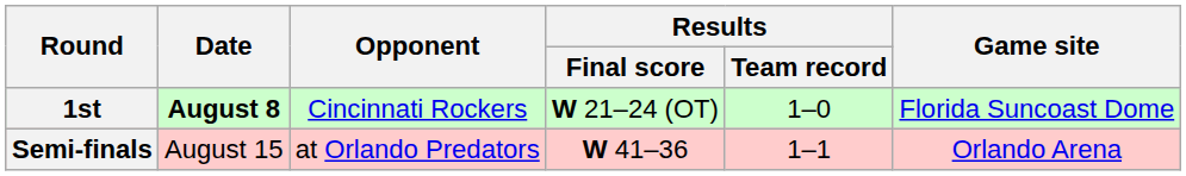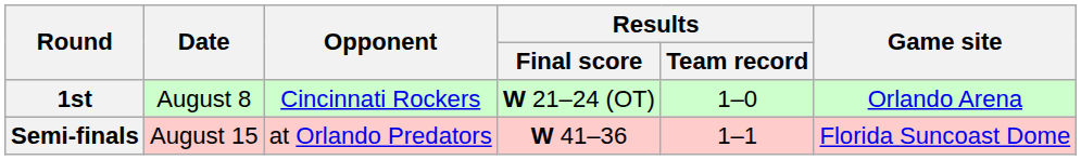 <table class="wikitable" style="font-size: 92%;" "align=center">
 <tr>
 <th rowspan="2">Round</th>
 <th rowspan="2">Date</th>
 <th rowspan="2">Opponent</th>
 <th colspan="2">Results</th>
 <th rowspan="2">Game site</th>
 </tr>
 <tr>
 <th>Final score</th>
 <th>Team record</th>
 </tr>
 <tr style="background:#cfc">
 <th>1st</th>
-<td style="text-align:center;"><strong>August 8</strong></td>
+<td style="text-align:center;">August 8</td>
 <td style="text-align:center;"><a href='#'>Cincinnati Rockers</a></td>
 <td style="text-align:center;"><strong>W</strong> 21–24 (OT)</td>
 <td style="text-align:center;">1–0</td>
-<td style="text-align:center;"><a href='#'>Florida Suncoast Dome</a></td>
+<td style="text-align:center;"><a href='#'>Orlando Arena</a></td>
 </tr>
 <tr style="background:#fcc">
 <th>Semi-finals</th>
 <td style="text-align:center;">August 15</td>
 <td style="text-align:center;">at <a href='#'>Orlando Predators</a></td>
 <td style="text-align:center;"><strong>W</strong> 41–36</td>
 <td style="text-align:center;">1–1</td>
-<td style="text-align:center;"><a href='#'>Orlando Arena</a></td>
+<td style="text-align:center;"><a href='#'>Florida Suncoast Dome</a></td>
 </tr>
 </table>
